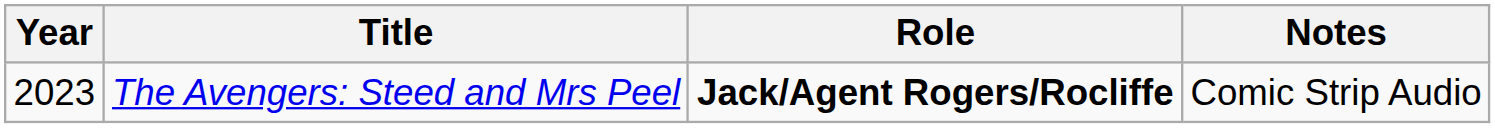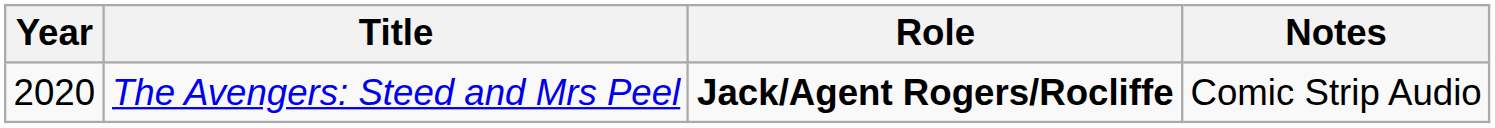 <table class="wikitable sortable">
 <tr>
 <th>Year</th>
 <th>Title</th>
 <th>Role</th>
 <th>Notes</th>
 </tr>
 <tr>
-<td>2023</td>
+<td>2020</td>
 <td><em><a href='#'>The Avengers: Steed and Mrs Peel</a></em></td>
 <td><strong>Jack/Agent Rogers/Rocliffe</strong></td>
 <td>Comic Strip Audio</td>
 </tr>
 </table>
